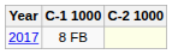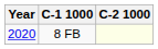 <table class="wikitable" style="text-align:center;">
 <tr>
 <th>Year</th>
 <th>C-1 1000</th>
 <th>C-2 1000</th>
 </tr>
 <tr>
-<td><a href='#'>2017</a></td>
+<td><a href='#'>2020</a></td>
 <td>8 FB</td>
 <td style="background:#fdffe7"></td>
 </tr>
 </table>
